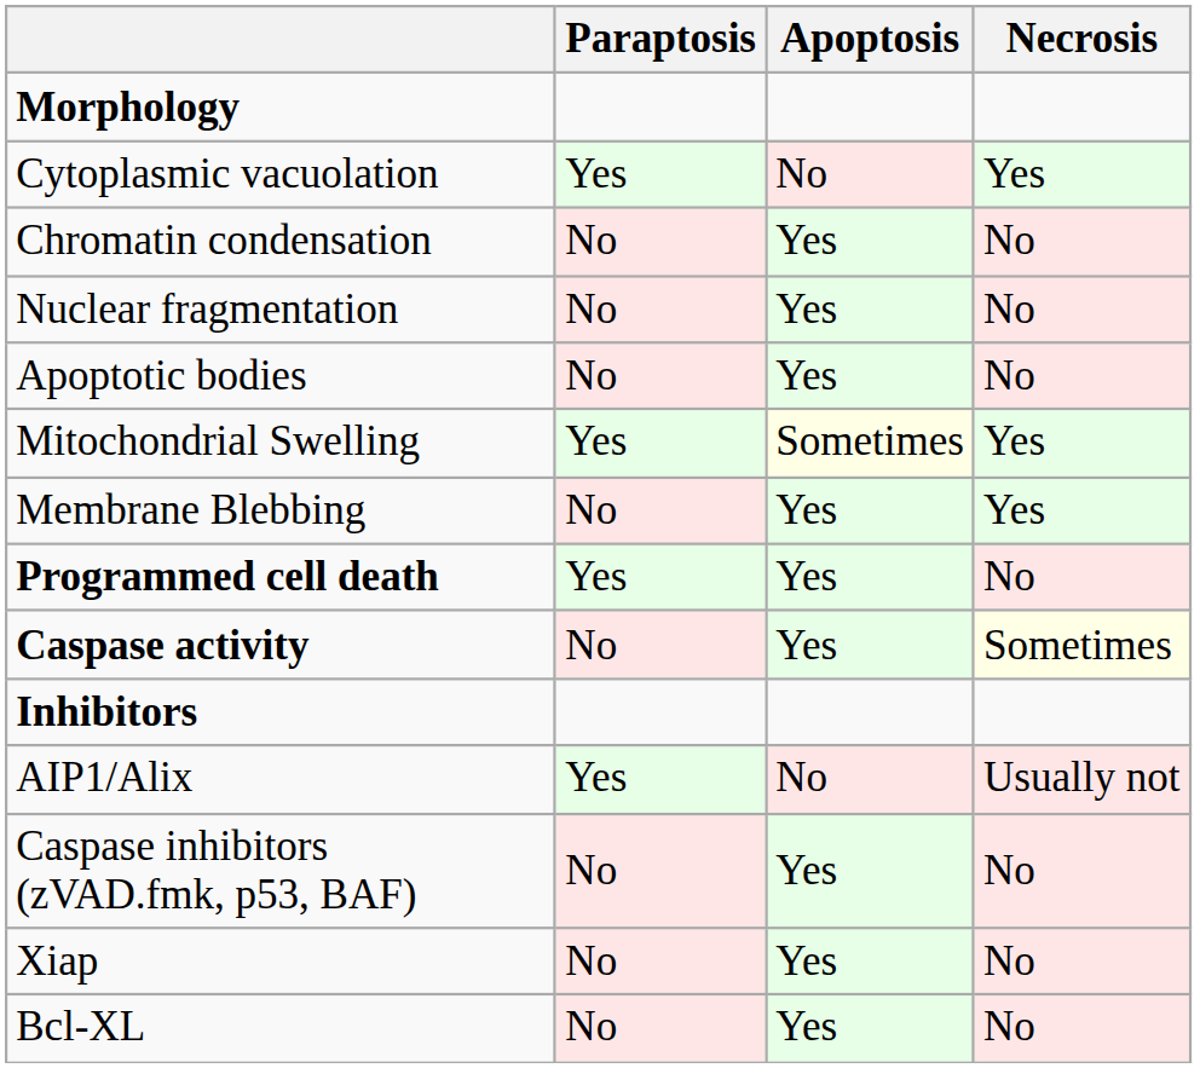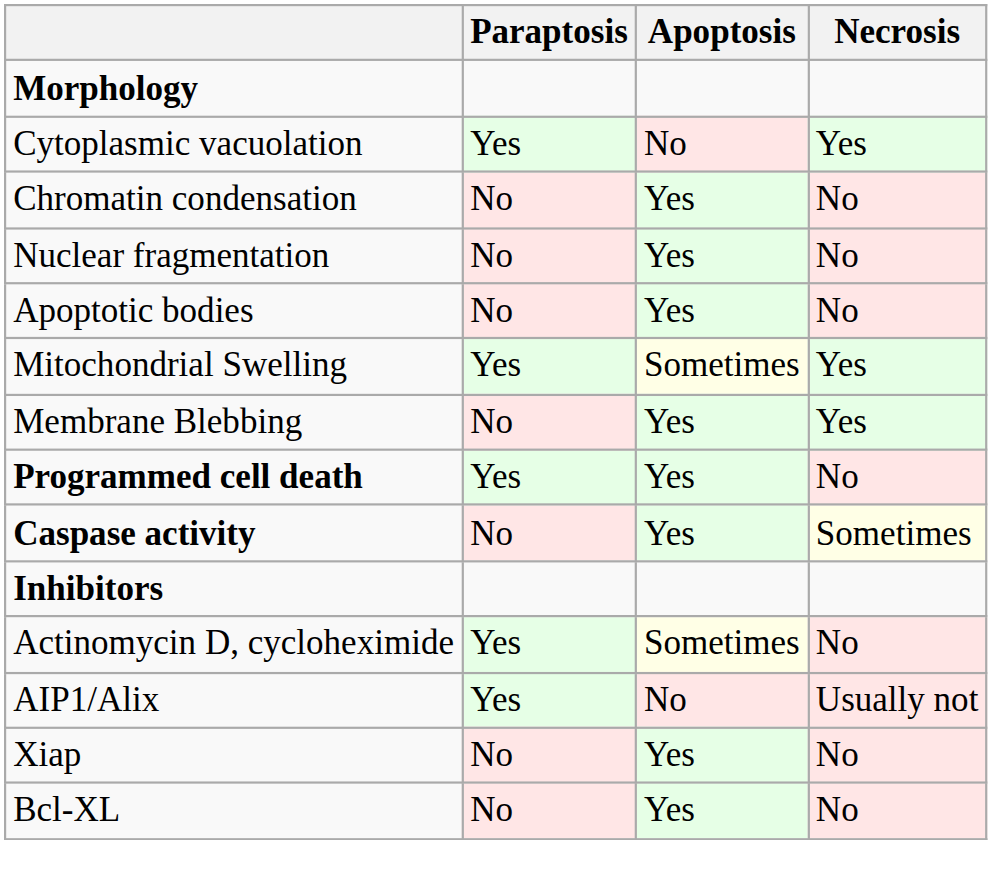 <table class="wikitable">
 <tr>
 <th></th>
 <th>Paraptosis</th>
 <th>Apoptosis</th>
 <th>Necrosis</th>
 </tr>
 <tr>
 <td><strong>Morphology</strong></td>
 <td></td>
 <td></td>
 <td></td>
 </tr>
 <tr>
 <td>Cytoplasmic vacuolation</td>
 <td bgcolor="#E6FFE6">Yes</td>
 <td bgcolor="#FFE6E6">No</td>
 <td bgcolor="#E6FFE6">Yes</td>
 </tr>
 <tr>
 <td>Chromatin condensation</td>
 <td bgcolor="#FFE6E6">No</td>
 <td bgcolor="#E6FFE6">Yes</td>
 <td bgcolor="#FFE6E6">No</td>
 </tr>
 <tr>
 <td>Nuclear fragmentation</td>
 <td bgcolor="#FFE6E6">No</td>
 <td bgcolor="#E6FFE6">Yes</td>
 <td bgcolor="#FFE6E6">No</td>
 </tr>
 <tr>
 <td>Apoptotic bodies</td>
 <td bgcolor="#FFE6E6">No</td>
 <td bgcolor="#E6FFE6">Yes</td>
 <td bgcolor="#FFE6E6">No</td>
 </tr>
 <tr>
 <td>Mitochondrial Swelling</td>
 <td bgcolor="#E6FFE6">Yes</td>
 <td bgcolor="#FFFFE6">Sometimes</td>
 <td bgcolor="#E6FFE6">Yes</td>
 </tr>
 <tr>
 <td>Membrane Blebbing</td>
 <td bgcolor="#FFE6E6">No</td>
 <td bgcolor="#E6FFE6">Yes</td>
 <td bgcolor="#E6FFE6">Yes</td>
 </tr>
 <tr>
 <td><strong>Programmed cell death</strong></td>
 <td bgcolor="#E6FFE6">Yes</td>
 <td bgcolor="#E6FFE6">Yes</td>
 <td bgcolor="#FFE6E6">No</td>
 </tr>
 <tr>
 <td><strong>Caspase activity</strong></td>
 <td bgcolor="#FFE6E6">No</td>
 <td bgcolor="#E6FFE6">Yes</td>
 <td bgcolor="#FFFFE6">Sometimes</td>
 </tr>
 <tr>
 <td><strong>Inhibitors</strong></td>
 <td></td>
 <td></td>
 <td></td>
 </tr>
 <tr>
+<td>Actinomycin D, cycloheximide</td>
+<td bgcolor="#E6FFE6">Yes</td>
+<td bgcolor="#FFFFE6">Sometimes</td>
+<td bgcolor="#FFE6E6">No</td>
+</tr>
+<tr>
 <td>AIP1/Alix</td>
 <td bgcolor="#E6FFE6">Yes</td>
 <td bgcolor="#FFE6E6">No</td>
 <td bgcolor="#FFE6E6">Usually not</td>
-</tr>
-<tr>
-<td width="200">Caspase inhibitors (zVAD.fmk, p53, BAF)</td>
-<td bgcolor="#FFE6E6">No</td>
-<td bgcolor="#E6FFE6">Yes</td>
-<td bgcolor="#FFE6E6">No</td>
 </tr>
 <tr>
 <td>Xiap</td>
 <td bgcolor="#FFE6E6">No</td>
 <td bgcolor="#E6FFE6">Yes</td>
 <td bgcolor="#FFE6E6">No</td>
 </tr>
 <tr>
 <td>Bcl-XL</td>
 <td bgcolor="#FFE6E6">No</td>
 <td bgcolor="#E6FFE6">Yes</td>
 <td bgcolor="#FFE6E6">No</td>
 </tr>
 <tr>
 </tr>
 </table>
